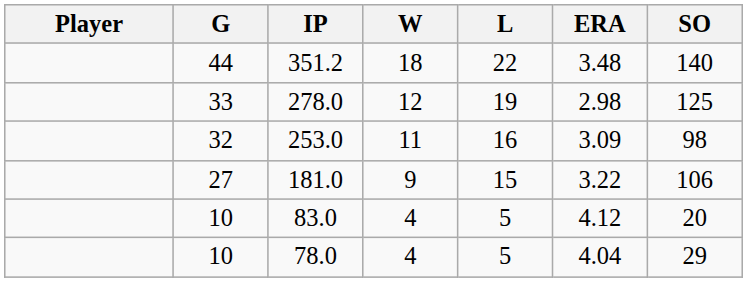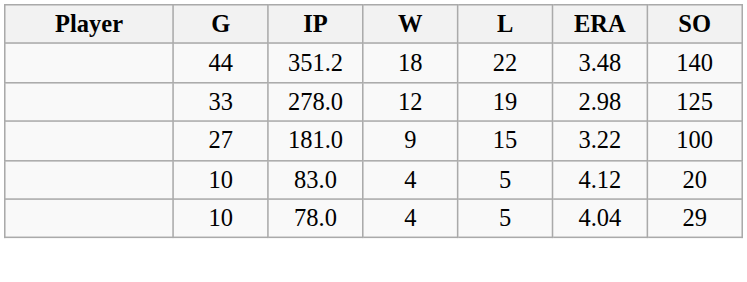 <table class="wikitable sortable">
 <tr>
 <th bgcolor="#DDDDFF" width="16%">Player</th>
 <th bgcolor="#DDDDFF" width="9%">G</th>
 <th bgcolor="#DDDDFF" width="9%">IP</th>
 <th bgcolor="#DDDDFF" width="9%">W</th>
 <th bgcolor="#DDDDFF" width="9%">L</th>
 <th bgcolor="#DDDDFF" width="9%">ERA</th>
 <th bgcolor="#DDDDFF" width="9%">SO</th>
 </tr>
 <tr align="center">
 <td></td>
 <td>44</td>
 <td>351.2</td>
 <td>18</td>
 <td>22</td>
 <td>3.48</td>
 <td>140</td>
 </tr>
 <tr align="center">
 <td></td>
 <td>33</td>
 <td>278.0</td>
 <td>12</td>
 <td>19</td>
 <td>2.98</td>
 <td>125</td>
 </tr>
 <tr align="center">
 <td></td>
-<td>32</td>
-<td>253.0</td>
-<td>11</td>
-<td>16</td>
-<td>3.09</td>
-<td>98</td>
-</tr>
-<tr align="center">
-<td></td>
 <td>27</td>
 <td>181.0</td>
 <td>9</td>
 <td>15</td>
 <td>3.22</td>
-<td>106</td>
+<td>100</td>
 </tr>
 <tr align="center">
 <td></td>
 <td>10</td>
 <td>83.0</td>
 <td>4</td>
 <td>5</td>
 <td>4.12</td>
 <td>20</td>
 </tr>
 <tr align="center">
 <td></td>
 <td>10</td>
 <td>78.0</td>
 <td>4</td>
 <td>5</td>
 <td>4.04</td>
 <td>29</td>
 </tr>
 </table>
